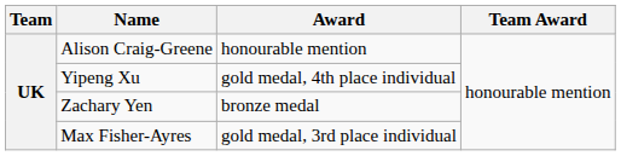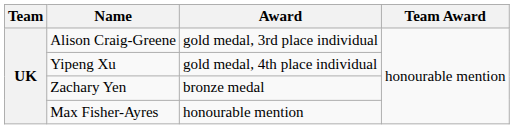 <table class="wikitable">
 <tr>
 <th>Team</th>
 <th>Name</th>
 <th>Award</th>
 <th>Team Award</th>
 </tr>
 <tr>
 <th rowspan=4 valign="middle">UK</th>
 <td>Alison Craig-Greene</td>
-<td>honourable mention</td>
+<td>gold medal, 3rd place individual</td>
 <td rowspan=4 halign="middle" valign="middle">honourable mention</td>
 </tr>
 <tr>
 <td>Yipeng Xu</td>
 <td>gold medal, 4th place individual</td>
 </tr>
 <tr>
 <td>Zachary Yen</td>
 <td>bronze medal</td>
 </tr>
 <tr>
 <td>Max Fisher-Ayres</td>
-<td>gold medal, 3rd place individual</td>
+<td>honourable mention</td>
 </tr>
 </table>
